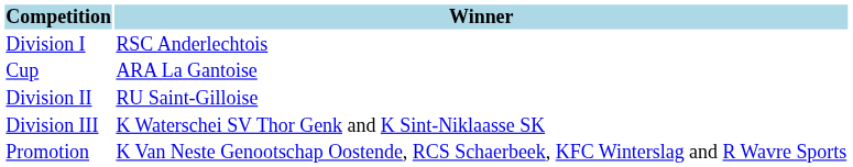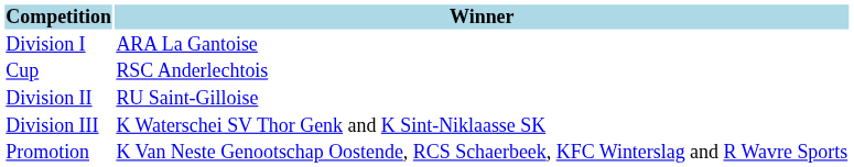 <table>
 <tr style="background:lightblue;">
 <th>Competition</th>
 <th>Winner</th>
 </tr>
 <tr>
 <td><a href='#'>Division I</a></td>
-<td><a href='#'>RSC Anderlechtois</a></td>
+<td><a href='#'>ARA La Gantoise</a></td>
 </tr>
 <tr>
 <td><a href='#'>Cup</a></td>
-<td><a href='#'>ARA La Gantoise</a></td>
+<td><a href='#'>RSC Anderlechtois</a></td>
 </tr>
 <tr>
 <td><a href='#'>Division II</a></td>
 <td><a href='#'>RU Saint-Gilloise</a></td>
 </tr>
 <tr>
 <td><a href='#'>Division III</a></td>
 <td><a href='#'>K Waterschei SV Thor Genk</a> and <a href='#'>K Sint-Niklaasse SK</a></td>
 </tr>
 <tr>
 <td><a href='#'>Promotion</a></td>
 <td><a href='#'>K Van Neste Genootschap Oostende</a>, <a href='#'>RCS Schaerbeek</a>, <a href='#'>KFC Winterslag</a> and <a href='#'>R Wavre Sports</a></td>
 </tr>
 </table>
